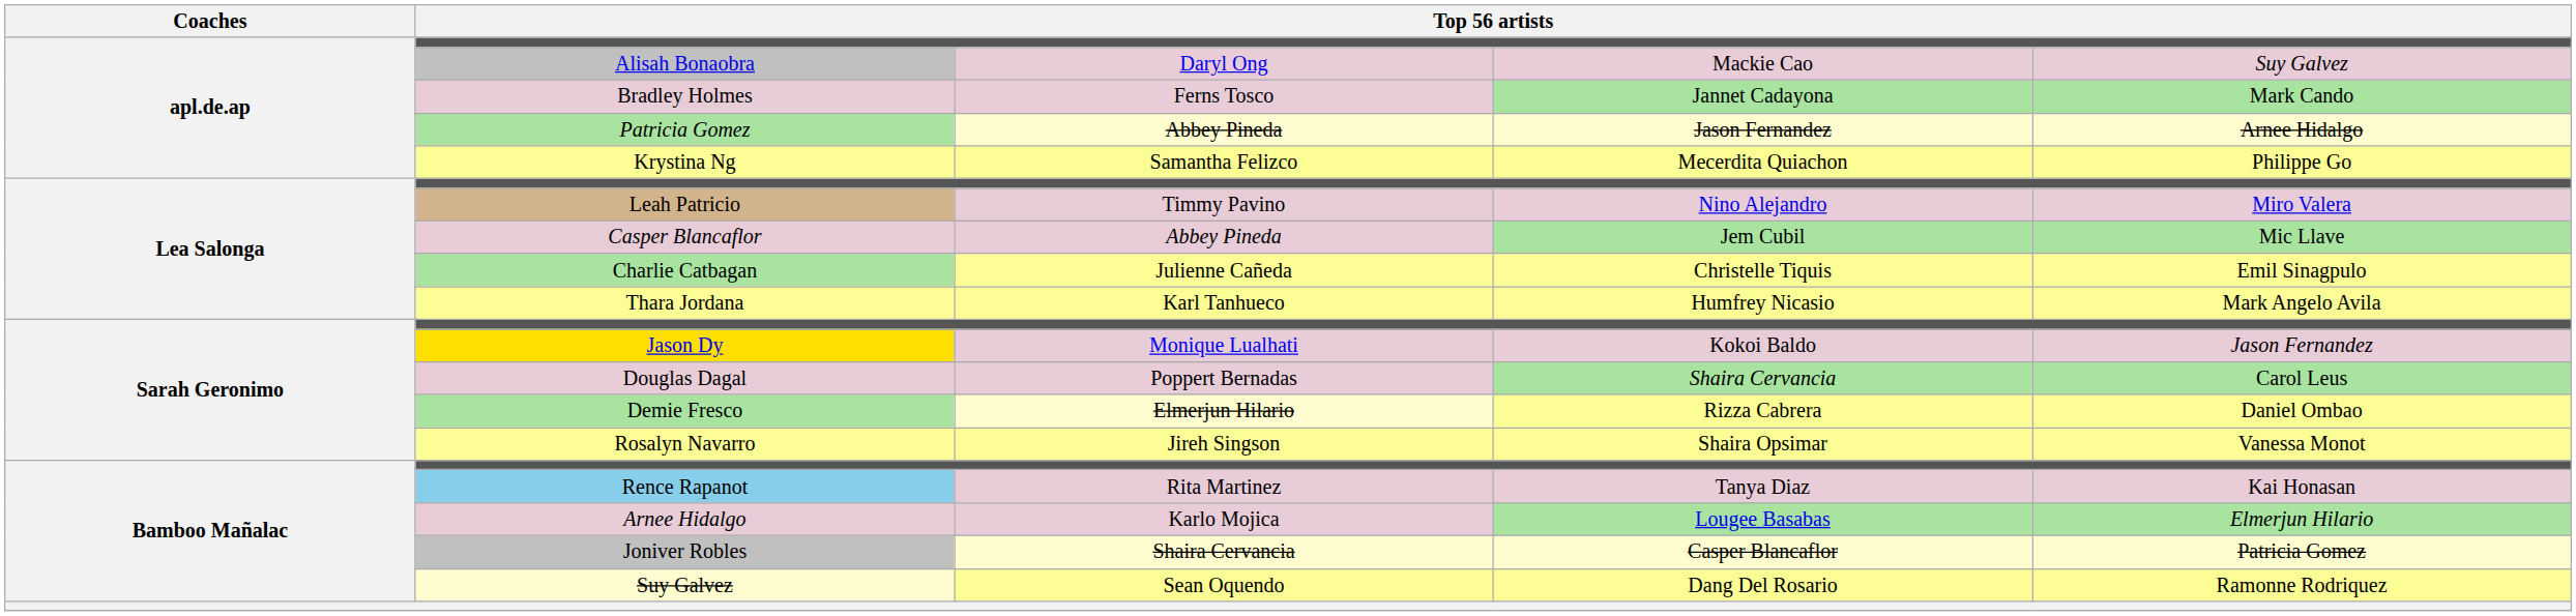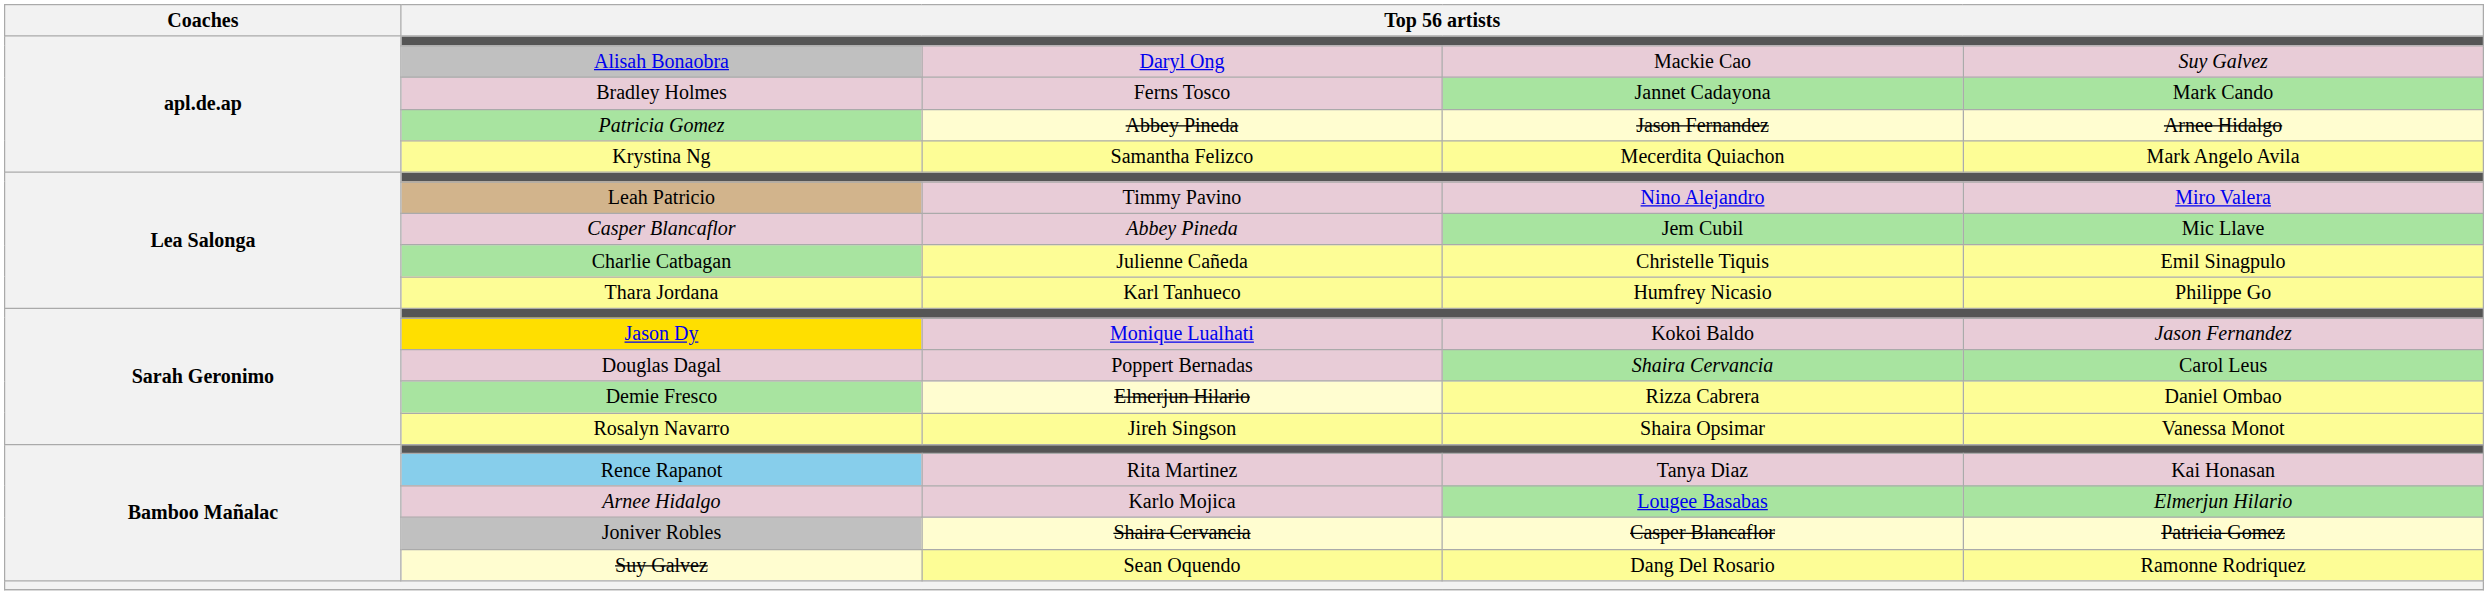 <table class="wikitable" style="text-align:center; width:100%;">
 <tr>
 <th scope="col" width="16%">Coaches</th>
 <th scope="col" width="84%" colspan="4">Top 56 artists</th>
 </tr>
 <tr>
 <th rowspan="5">apl.de.ap</th>
 <td colspan="4" style="background:#555555;"></td>
 </tr>
 <tr>
 <td style="background:silver;" width="21%"><a href='#'>Alisah Bonaobra</a></td>
 <td style="background:#E8CCD7;" width="21%"><a href='#'>Daryl Ong</a></td>
 <td style="background:#E8CCD7;" width="21%">Mackie Cao</td>
 <td style="background:#E8CCD7;" width="21%"><em>Suy Galvez</em></td>
 </tr>
 <tr>
 <td style="background:#E8CCD7;">Bradley Holmes</td>
 <td style="background:#E8CCD7;">Ferns Tosco</td>
 <td style="background:#A8E4A0;">Jannet Cadayona</td>
 <td style="background:#A8E4A0;">Mark Cando</td>
 </tr>
 <tr>
 <td style="background:#A8E4A0;"><em>Patricia Gomez</em></td>
 <td style="background:#FFFDD0;"><s>Abbey Pineda</s></td>
 <td style="background:#FFFDD0;"><s>Jason Fernandez</s></td>
 <td style="background:#FFFDD0;"><s>Arnee Hidalgo</s></td>
 </tr>
 <tr>
 <td style="background:#FDFD96;">Krystina Ng</td>
 <td style="background:#FDFD96;">Samantha Felizco</td>
 <td style="background:#FDFD96;">Mecerdita Quiachon</td>
-<td style="background:#FDFD96;">Philippe Go</td>
+<td style="background:#FDFD96;">Mark Angelo Avila</td>
 </tr>
 <tr>
 <th rowspan="5">Lea Salonga</th>
 <td colspan="4" style="background:#555555;"></td>
 </tr>
 <tr>
 <td style="background:tan;">Leah Patricio</td>
 <td style="background:#E8CCD7;">Timmy Pavino</td>
 <td style="background:#E8CCD7;"><a href='#'>Nino Alejandro</a></td>
 <td style="background:#E8CCD7;"><a href='#'>Miro Valera</a></td>
 </tr>
 <tr>
 <td style="background:#E8CCD7;"><em>Casper Blancaflor</em></td>
 <td style="background:#E8CCD7;"><em>Abbey Pineda</em></td>
 <td style="background:#A8E4A0;">Jem Cubil</td>
 <td style="background:#A8E4A0;">Mic Llave</td>
 </tr>
 <tr>
 <td style="background:#A8E4A0;">Charlie Catbagan</td>
 <td style="background:#FDFD96;">Julienne Cañeda</td>
 <td style="background:#FDFD96;">Christelle Tiquis</td>
 <td style="background:#FDFD96;">Emil Sinagpulo</td>
 </tr>
 <tr>
 <td style="background:#FDFD96;">Thara Jordana</td>
 <td style="background:#FDFD96;">Karl Tanhueco</td>
 <td style="background:#FDFD96;">Humfrey Nicasio</td>
-<td style="background:#FDFD96;">Mark Angelo Avila</td>
+<td style="background:#FDFD96;">Philippe Go</td>
 </tr>
 <tr>
 <th rowspan="5">Sarah Geronimo</th>
 <td colspan="4" style="background:#555555;"></td>
 </tr>
 <tr>
 <td style="background:#FFDF00;"><a href='#'>Jason Dy</a></td>
 <td style="background:#E8CCD7;"><a href='#'>Monique Lualhati</a></td>
 <td style="background:#E8CCD7;">Kokoi Baldo</td>
 <td style="background:#E8CCD7;"><em>Jason Fernandez</em></td>
 </tr>
 <tr>
 <td style="background:#E8CCD7;">Douglas Dagal</td>
 <td style="background:#E8CCD7;">Poppert Bernadas</td>
 <td style="background:#A8E4A0;"><em>Shaira Cervancia</em></td>
 <td style="background:#A8E4A0;">Carol Leus</td>
 </tr>
 <tr>
 <td style="background:#A8E4A0;">Demie Fresco</td>
 <td style="background:#FFFDD0;"><s>Elmerjun Hilario</s></td>
 <td style="background:#FDFD96;">Rizza Cabrera</td>
 <td style="background:#FDFD96;">Daniel Ombao</td>
 </tr>
 <tr>
 <td style="background:#FDFD96;">Rosalyn Navarro</td>
 <td style="background:#FDFD96;">Jireh Singson</td>
 <td style="background:#FDFD96;">Shaira Opsimar</td>
 <td style="background:#FDFD96;">Vanessa Monot</td>
 </tr>
 <tr>
 <th rowspan="5">Bamboo Mañalac</th>
 <td colspan="4" style="background:#555555;"></td>
 </tr>
 <tr>
 <td style="background:skyblue;">Rence Rapanot</td>
 <td style="background:#E8CCD7;">Rita Martinez</td>
 <td style="background:#E8CCD7;">Tanya Diaz</td>
 <td style="background:#E8CCD7;">Kai Honasan</td>
 </tr>
 <tr>
 <td style="background:#E8CCD7;"><em>Arnee Hidalgo</em></td>
 <td style="background:#E8CCD7;">Karlo Mojica</td>
 <td style="background:#A8E4A0;"><a href='#'>Lougee Basabas</a></td>
 <td style="background:#A8E4A0;"><em>Elmerjun Hilario</em></td>
 </tr>
 <tr>
 <td style="background:silver;">Joniver Robles</td>
 <td style="background:#FFFDD0;"><s>Shaira Cervancia</s></td>
 <td style="background:#FFFDD0;"><s>Casper Blancaflor</s></td>
 <td style="background:#FFFDD0;"><s>Patricia Gomez</s></td>
 </tr>
 <tr>
 <td style="background:#FFFDD0;"><s>Suy Galvez</s></td>
 <td style="background:#FDFD96;">Sean Oquendo</td>
 <td style="background:#FDFD96;">Dang Del Rosario</td>
 <td style="background:#FDFD96;">Ramonne Rodriquez</td>
 </tr>
 <tr>
 <th style="font-size:90%; line-height:12px;" colspan="5"><small></small></th>
 </tr>
 <tr>
 </tr>
 </table>
